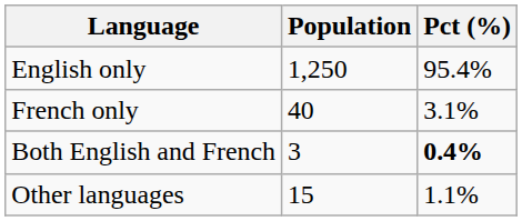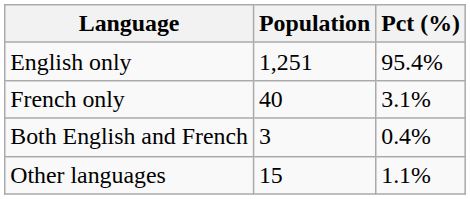 <table class="wikitable">
 <tr>
 <th>Language</th>
 <th>Population</th>
 <th>Pct (%)</th>
 </tr>
 <tr>
 <td>English only</td>
-<td>1,250</td>
+<td>1,251</td>
 <td>95.4%</td>
 </tr>
 <tr>
 <td>French only</td>
 <td>40</td>
 <td>3.1%</td>
 </tr>
 <tr>
 <td>Both English and French</td>
 <td>3</td>
-<td><strong>0.4%</strong></td>
+<td>0.4%</td>
 </tr>
 <tr>
 <td>Other languages</td>
 <td>15</td>
 <td>1.1%</td>
 </tr>
 </table>
